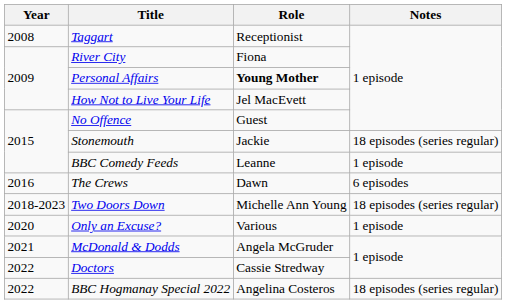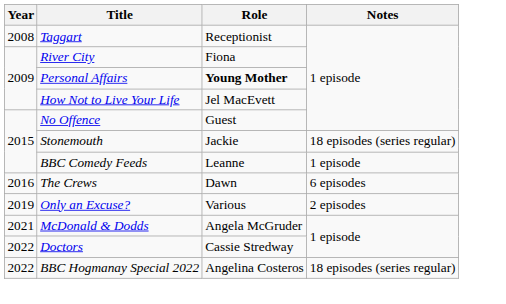 <table class="wikitable sortable">
 <tr>
 <th>Year</th>
 <th>Title</th>
 <th>Role</th>
 <th class="unsortable">Notes</th>
 </tr>
 <tr>
 <td>2008</td>
 <td><em><a href='#'>Taggart</a></em></td>
 <td>Receptionist</td>
 <td rowspan="5">1 episode</td>
 </tr>
 <tr>
 <td rowspan="3">2009</td>
 <td><em><a href='#'>River City</a></em></td>
 <td>Fiona</td>
 </tr>
 <tr>
 <td><em><a href='#'>Personal Affairs</a></em></td>
 <td><strong>Young Mother</strong></td>
 </tr>
 <tr>
 <td><em><a href='#'>How Not to Live Your Life</a></em></td>
 <td>Jel MacEvett</td>
 </tr>
 <tr>
 <td rowspan="3">2015</td>
 <td><em><a href='#'>No Offence</a></em></td>
 <td>Guest</td>
 </tr>
 <tr>
 <td><em>Stonemouth</em></td>
 <td>Jackie</td>
 <td>18 episodes (series regular)</td>
 </tr>
 <tr>
 <td><em>BBC Comedy Feeds</em></td>
 <td>Leanne</td>
 <td>1 episode</td>
 </tr>
 <tr>
 <td>2016</td>
 <td><em>The Crews</em></td>
 <td>Dawn</td>
 <td>6 episodes</td>
 </tr>
 <tr>
-<td>2018-2023</td>
-<td><em><a href='#'>Two Doors Down</a></em></td>
-<td>Michelle Ann Young</td>
-<td>18 episodes (series regular)</td>
-</tr>
-<tr>
-<td>2020</td>
+<td>2019</td>
 <td><em><a href='#'>Only an Excuse?</a></em></td>
 <td>Various</td>
-<td>1 episode</td>
+<td>2 episodes</td>
 </tr>
 <tr>
 <td>2021</td>
 <td><em><a href='#'>McDonald & Dodds</a></em></td>
 <td>Angela McGruder</td>
 <td rowspan="2">1 episode</td>
 </tr>
 <tr>
 <td>2022</td>
 <td><em><a href='#'>Doctors</a></em></td>
 <td>Cassie Stredway</td>
 </tr>
 <tr>
 <td>2022</td>
 <td><em>BBC Hogmanay Special 2022</em></td>
 <td>Angelina Costeros</td>
 <td>18 episodes (series regular)</td>
 </tr>
 </table>
